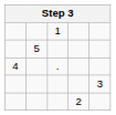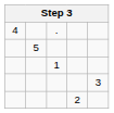 <table class="wikitable" style="margin:0.5em auto;text-align:center;width:10em;height:10em;table-layout:fixed;">
 <tr>
 <th colspan="5">Step 3</th>
 </tr>
 <tr>
+<td>4</td>
 <td></td>
-<td></td>
-<td>1</td>
+<td>.</td>
 <td></td>
 <td></td>
 </tr>
 <tr>
 <td></td>
 <td>5</td>
 <td></td>
 <td></td>
 <td></td>
 </tr>
 <tr>
-<td>4</td>
 <td></td>
-<td>.</td>
+<td></td>
+<td>1</td>
 <td></td>
 <td></td>
 </tr>
 <tr>
 <td></td>
 <td></td>
 <td></td>
 <td></td>
 <td>3</td>
 </tr>
 <tr>
 <td></td>
 <td></td>
 <td></td>
 <td>2</td>
 <td></td>
 </tr>
 </table>
